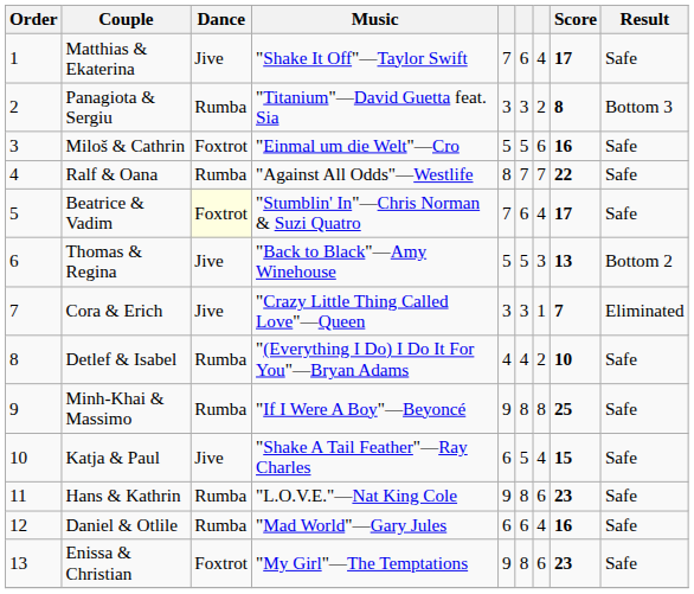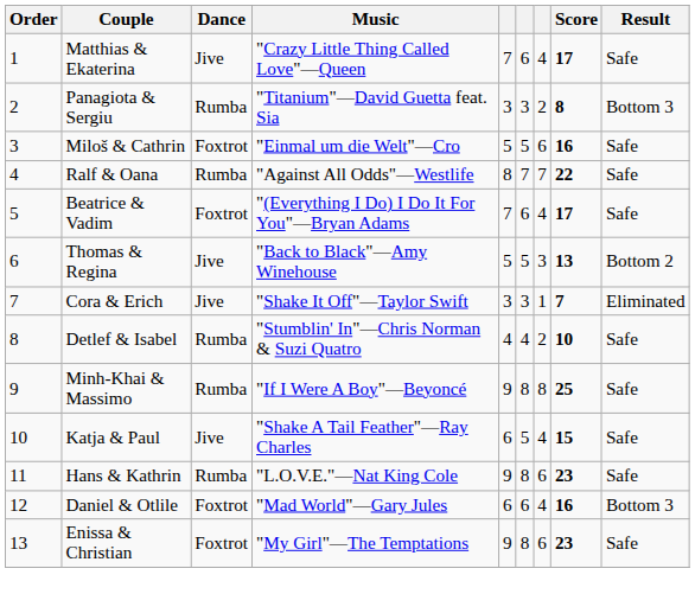 <table class="wikitable sortable center">
 <tr>
 <th>Order</th>
 <th>Couple</th>
 <th>Dance</th>
 <th>Music</th>
 <th><small></small></th>
 <th><small></small></th>
 <th><small></small></th>
 <th>Score</th>
 <th>Result</th>
 </tr>
 <tr>
 <td>1</td>
 <td>Matthias & Ekaterina</td>
 <td>Jive</td>
-<td>"<a href='#'>Shake It Off</a>"—<a href='#'>Taylor Swift</a></td>
+<td>"<a href='#'>Crazy Little Thing Called Love</a>"—<a href='#'>Queen</a></td>
 <td>7</td>
 <td>6</td>
 <td>4</td>
 <td><strong>17</strong></td>
 <td>Safe</td>
 </tr>
 <tr>
 <td>2</td>
 <td>Panagiota & Sergiu</td>
 <td>Rumba</td>
 <td>"<a href='#'>Titanium</a>"—<a href='#'>David Guetta</a> feat. <a href='#'>Sia</a></td>
 <td>3</td>
 <td>3</td>
 <td>2</td>
 <td><strong>8</strong></td>
 <td>Bottom 3</td>
 </tr>
 <tr>
 <td>3</td>
 <td>Miloš & Cathrin</td>
 <td>Foxtrot</td>
 <td>"<a href='#'>Einmal um die Welt</a>"—<a href='#'>Cro</a></td>
 <td>5</td>
 <td>5</td>
 <td>6</td>
 <td><strong>16</strong></td>
 <td>Safe</td>
 </tr>
 <tr>
 <td>4</td>
 <td>Ralf & Oana</td>
 <td>Rumba</td>
 <td>"Against All Odds"—<a href='#'>Westlife</a></td>
 <td>8</td>
 <td>7</td>
 <td>7</td>
 <td><strong>22</strong></td>
 <td>Safe</td>
 </tr>
 <tr>
 <td>5</td>
 <td>Beatrice & Vadim</td>
-<td style="background: lightyellow;">Foxtrot</td>
-<td>"<a href='#'>Stumblin' In</a>"—<a href='#'>Chris Norman</a> & <a href='#'>Suzi Quatro</a></td>
+<td>Foxtrot</td>
+<td>"<a href='#'>(Everything I Do) I Do It For You</a>"—<a href='#'>Bryan Adams</a></td>
 <td>7</td>
 <td>6</td>
 <td>4</td>
 <td><strong>17</strong></td>
 <td>Safe</td>
 </tr>
 <tr>
 <td>6</td>
 <td>Thomas & Regina</td>
 <td>Jive</td>
 <td>"<a href='#'>Back to Black</a>"—<a href='#'>Amy Winehouse</a></td>
 <td>5</td>
 <td>5</td>
 <td>3</td>
 <td><strong>13</strong></td>
 <td>Bottom 2</td>
 </tr>
 <tr>
 <td>7</td>
 <td>Cora & Erich</td>
 <td>Jive</td>
-<td>"<a href='#'>Crazy Little Thing Called Love</a>"—<a href='#'>Queen</a></td>
+<td>"<a href='#'>Shake It Off</a>"—<a href='#'>Taylor Swift</a></td>
 <td>3</td>
 <td>3</td>
 <td>1</td>
 <td><strong>7</strong></td>
 <td>Eliminated</td>
 </tr>
 <tr>
 <td>8</td>
 <td>Detlef & Isabel</td>
 <td>Rumba</td>
-<td>"<a href='#'>(Everything I Do) I Do It For You</a>"—<a href='#'>Bryan Adams</a></td>
+<td>"<a href='#'>Stumblin' In</a>"—<a href='#'>Chris Norman</a> & <a href='#'>Suzi Quatro</a></td>
 <td>4</td>
 <td>4</td>
 <td>2</td>
 <td><strong>10</strong></td>
 <td>Safe</td>
 </tr>
 <tr>
 <td>9</td>
 <td>Minh-Khai & Massimo</td>
 <td>Rumba</td>
 <td>"<a href='#'>If I Were A Boy</a>"—<a href='#'>Beyoncé</a></td>
 <td>9</td>
 <td>8</td>
 <td>8</td>
 <td><strong>25</strong></td>
 <td>Safe</td>
 </tr>
 <tr>
 <td>10</td>
 <td>Katja & Paul</td>
 <td>Jive</td>
 <td>"<a href='#'>Shake A Tail Feather</a>"—<a href='#'>Ray Charles</a></td>
 <td>6</td>
 <td>5</td>
 <td>4</td>
 <td><strong>15</strong></td>
 <td>Safe</td>
 </tr>
 <tr>
 <td>11</td>
 <td>Hans & Kathrin</td>
 <td>Rumba</td>
 <td>"L.O.V.E."—<a href='#'>Nat King Cole</a></td>
 <td>9</td>
 <td>8</td>
 <td>6</td>
 <td><strong>23</strong></td>
 <td>Safe</td>
 </tr>
 <tr>
 <td>12</td>
 <td>Daniel & Otlile</td>
-<td>Rumba</td>
+<td>Foxtrot</td>
 <td>"<a href='#'>Mad World</a>"—<a href='#'>Gary Jules</a></td>
 <td>6</td>
 <td>6</td>
 <td>4</td>
 <td><strong>16</strong></td>
-<td>Safe</td>
+<td>Bottom 3</td>
 </tr>
 <tr>
 <td>13</td>
 <td>Enissa & Christian</td>
 <td>Foxtrot</td>
 <td>"<a href='#'>My Girl</a>"—<a href='#'>The Temptations</a></td>
 <td>9</td>
 <td>8</td>
 <td>6</td>
 <td><strong>23</strong></td>
 <td>Safe</td>
 </tr>
 <tr>
 </tr>
 </table>
